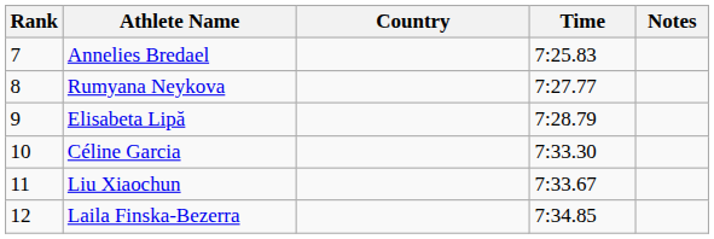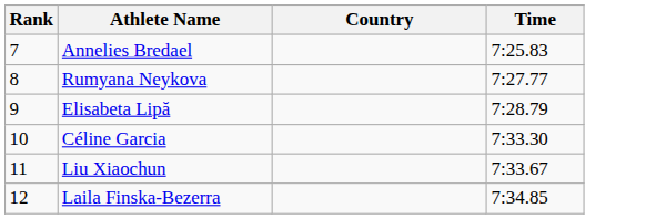 <table class="wikitable">
 <tr>
 <th width=25>Rank</th>
 <th width=175>Athlete Name</th>
 <th width=175>Country</th>
 <th width=75>Time</th>
-<th width=50>Notes</th>
 </tr>
 <tr>
 <td>7</td>
 <td><a href='#'>Annelies Bredael</a></td>
 <td></td>
 <td>7:25.83</td>
-<td></td>
 </tr>
 <tr>
 <td>8</td>
 <td><a href='#'>Rumyana Neykova</a></td>
 <td></td>
 <td>7:27.77</td>
-<td></td>
 </tr>
 <tr>
 <td>9</td>
 <td><a href='#'>Elisabeta Lipă</a></td>
 <td></td>
 <td>7:28.79</td>
-<td></td>
 </tr>
 <tr>
 <td>10</td>
 <td><a href='#'>Céline Garcia</a></td>
 <td></td>
 <td>7:33.30</td>
-<td></td>
 </tr>
 <tr>
 <td>11</td>
 <td><a href='#'>Liu Xiaochun</a></td>
 <td></td>
 <td>7:33.67</td>
-<td></td>
 </tr>
 <tr>
 <td>12</td>
 <td><a href='#'>Laila Finska-Bezerra</a></td>
 <td></td>
 <td>7:34.85</td>
-<td></td>
 </tr>
 </table>
